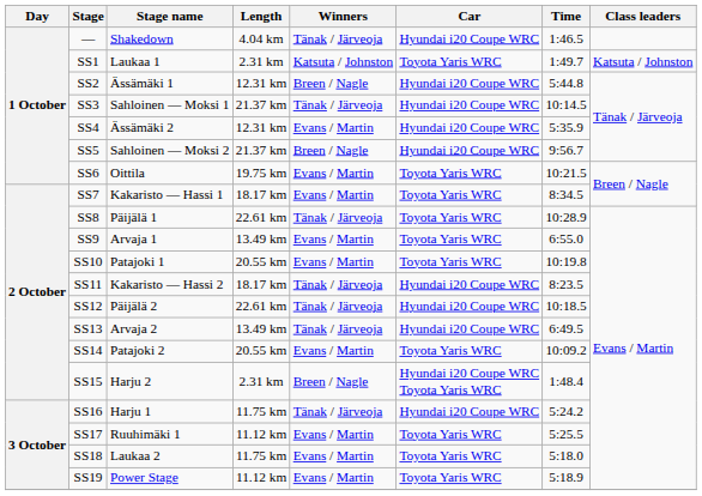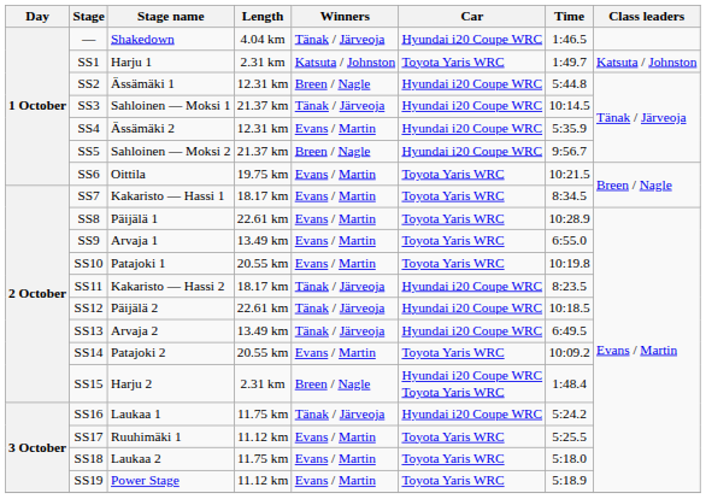 <table class="wikitable" style="font-size: 85%;">
 <tr>
 <th>Day</th>
 <th>Stage</th>
 <th>Stage name</th>
 <th>Length</th>
 <th>Winners</th>
 <th>Car</th>
 <th>Time</th>
 <th>Class leaders</th>
 </tr>
 <tr>
 <th rowspan="7">1 October</th>
 <td align="center">—</td>
 <td><a href='#'>Shakedown</a></td>
 <td align="center">4.04 km</td>
 <td><a href='#'>Tänak</a> / <a href='#'>Järveoja</a></td>
 <td><a href='#'>Hyundai i20 Coupe WRC</a></td>
 <td align="center">1:46.5</td>
 <td></td>
 </tr>
 <tr>
 <td align="center">SS1</td>
-<td>Laukaa 1</td>
+<td>Harju 1</td>
 <td align="center">2.31 km</td>
 <td><a href='#'>Katsuta</a> / <a href='#'>Johnston</a></td>
 <td><a href='#'>Toyota Yaris WRC</a></td>
 <td align="center">1:49.7</td>
 <td><a href='#'>Katsuta</a> / <a href='#'>Johnston</a></td>
 </tr>
 <tr>
 <td align="center">SS2</td>
 <td>Ässämäki 1</td>
 <td align="center">12.31 km</td>
 <td><a href='#'>Breen</a> / <a href='#'>Nagle</a></td>
 <td><a href='#'>Hyundai i20 Coupe WRC</a></td>
 <td align="center">5:44.8</td>
 <td rowspan="4"><a href='#'>Tänak</a> / <a href='#'>Järveoja</a></td>
 </tr>
 <tr>
 <td align="center">SS3</td>
 <td>Sahloinen — Moksi 1</td>
 <td align="center">21.37 km</td>
 <td><a href='#'>Tänak</a> / <a href='#'>Järveoja</a></td>
 <td><a href='#'>Hyundai i20 Coupe WRC</a></td>
 <td align="center">10:14.5</td>
 </tr>
 <tr>
 <td align="center">SS4</td>
 <td>Ässämäki 2</td>
 <td align="center">12.31 km</td>
 <td><a href='#'>Evans</a> / <a href='#'>Martin</a></td>
 <td><a href='#'>Hyundai i20 Coupe WRC</a></td>
 <td align="center">5:35.9</td>
 </tr>
 <tr>
 <td align="center">SS5</td>
 <td>Sahloinen — Moksi 2</td>
 <td align="center">21.37 km</td>
 <td><a href='#'>Breen</a> / <a href='#'>Nagle</a></td>
 <td><a href='#'>Hyundai i20 Coupe WRC</a></td>
 <td align="center">9:56.7</td>
 </tr>
 <tr>
 <td align="center">SS6</td>
 <td>Oittila</td>
 <td align="center">19.75 km</td>
 <td><a href='#'>Evans</a> / <a href='#'>Martin</a></td>
 <td><a href='#'>Toyota Yaris WRC</a></td>
 <td align="center">10:21.5</td>
 <td rowspan="2"><a href='#'>Breen</a> / <a href='#'>Nagle</a></td>
 </tr>
 <tr>
 <th rowspan="9">2 October</th>
 <td align="center">SS7</td>
 <td>Kakaristo — Hassi 1</td>
 <td align="center">18.17 km</td>
 <td><a href='#'>Evans</a> / <a href='#'>Martin</a></td>
 <td><a href='#'>Toyota Yaris WRC</a></td>
 <td align="center">8:34.5</td>
 </tr>
 <tr>
 <td align="center">SS8</td>
 <td>Päijälä 1</td>
 <td align="center">22.61 km</td>
-<td><a href='#'>Tänak</a> / <a href='#'>Järveoja</a></td>
+<td><a href='#'>Evans</a> / <a href='#'>Martin</a></td>
 <td><a href='#'>Toyota Yaris WRC</a></td>
 <td align="center">10:28.9</td>
 <td rowspan="12"><a href='#'>Evans</a> / <a href='#'>Martin</a></td>
 </tr>
 <tr>
 <td align="center">SS9</td>
 <td>Arvaja 1</td>
 <td align="center">13.49 km</td>
 <td><a href='#'>Evans</a> / <a href='#'>Martin</a></td>
 <td><a href='#'>Toyota Yaris WRC</a></td>
 <td align="center">6:55.0</td>
 </tr>
 <tr>
 <td align="center">SS10</td>
 <td>Patajoki 1</td>
 <td align="center">20.55 km</td>
 <td><a href='#'>Evans</a> / <a href='#'>Martin</a></td>
 <td><a href='#'>Toyota Yaris WRC</a></td>
 <td align="center">10:19.8</td>
 </tr>
 <tr>
 <td align="center">SS11</td>
 <td>Kakaristo — Hassi 2</td>
 <td align="center">18.17 km</td>
 <td><a href='#'>Tänak</a> / <a href='#'>Järveoja</a></td>
 <td><a href='#'>Hyundai i20 Coupe WRC</a></td>
 <td align="center">8:23.5</td>
 </tr>
 <tr>
 <td align="center">SS12</td>
 <td>Päijälä 2</td>
 <td align="center">22.61 km</td>
 <td><a href='#'>Tänak</a> / <a href='#'>Järveoja</a></td>
 <td><a href='#'>Hyundai i20 Coupe WRC</a></td>
 <td align="center">10:18.5</td>
 </tr>
 <tr>
 <td align="center">SS13</td>
 <td>Arvaja 2</td>
 <td align="center">13.49 km</td>
 <td><a href='#'>Tänak</a> / <a href='#'>Järveoja</a></td>
 <td><a href='#'>Hyundai i20 Coupe WRC</a></td>
 <td align="center">6:49.5</td>
 </tr>
 <tr>
 <td align="center">SS14</td>
 <td>Patajoki 2</td>
 <td align="center">20.55 km</td>
 <td><a href='#'>Evans</a> / <a href='#'>Martin</a></td>
 <td><a href='#'>Toyota Yaris WRC</a></td>
 <td align="center">10:09.2</td>
 </tr>
 <tr>
 <td align="center">SS15</td>
 <td>Harju 2</td>
 <td align="center">2.31 km</td>
 <td><a href='#'>Breen</a> / <a href='#'>Nagle</a></td>
 <td><a href='#'>Hyundai i20 Coupe WRC</a><br><a href='#'>Toyota Yaris WRC</a></td>
 <td align="center">1:48.4</td>
 </tr>
 <tr>
 <th rowspan="4">3 October</th>
 <td align="center">SS16</td>
-<td>Harju 1</td>
+<td>Laukaa 1</td>
 <td align="center">11.75 km</td>
 <td><a href='#'>Tänak</a> / <a href='#'>Järveoja</a></td>
 <td><a href='#'>Hyundai i20 Coupe WRC</a></td>
 <td align="center">5:24.2</td>
 </tr>
 <tr>
 <td align="center">SS17</td>
 <td>Ruuhimäki 1</td>
 <td align="center">11.12 km</td>
 <td><a href='#'>Evans</a> / <a href='#'>Martin</a></td>
 <td><a href='#'>Toyota Yaris WRC</a></td>
 <td align="center">5:25.5</td>
 </tr>
 <tr>
 <td align="center">SS18</td>
 <td>Laukaa 2</td>
 <td align="center">11.75 km</td>
 <td><a href='#'>Evans</a> / <a href='#'>Martin</a></td>
 <td><a href='#'>Toyota Yaris WRC</a></td>
 <td align="center">5:18.0</td>
 </tr>
 <tr>
 <td align="center">SS19</td>
 <td><a href='#'>Power Stage</a></td>
 <td align="center">11.12 km</td>
 <td><a href='#'>Evans</a> / <a href='#'>Martin</a></td>
 <td><a href='#'>Toyota Yaris WRC</a></td>
 <td align="center">5:18.9</td>
 </tr>
 <tr>
 </tr>
 </table>
